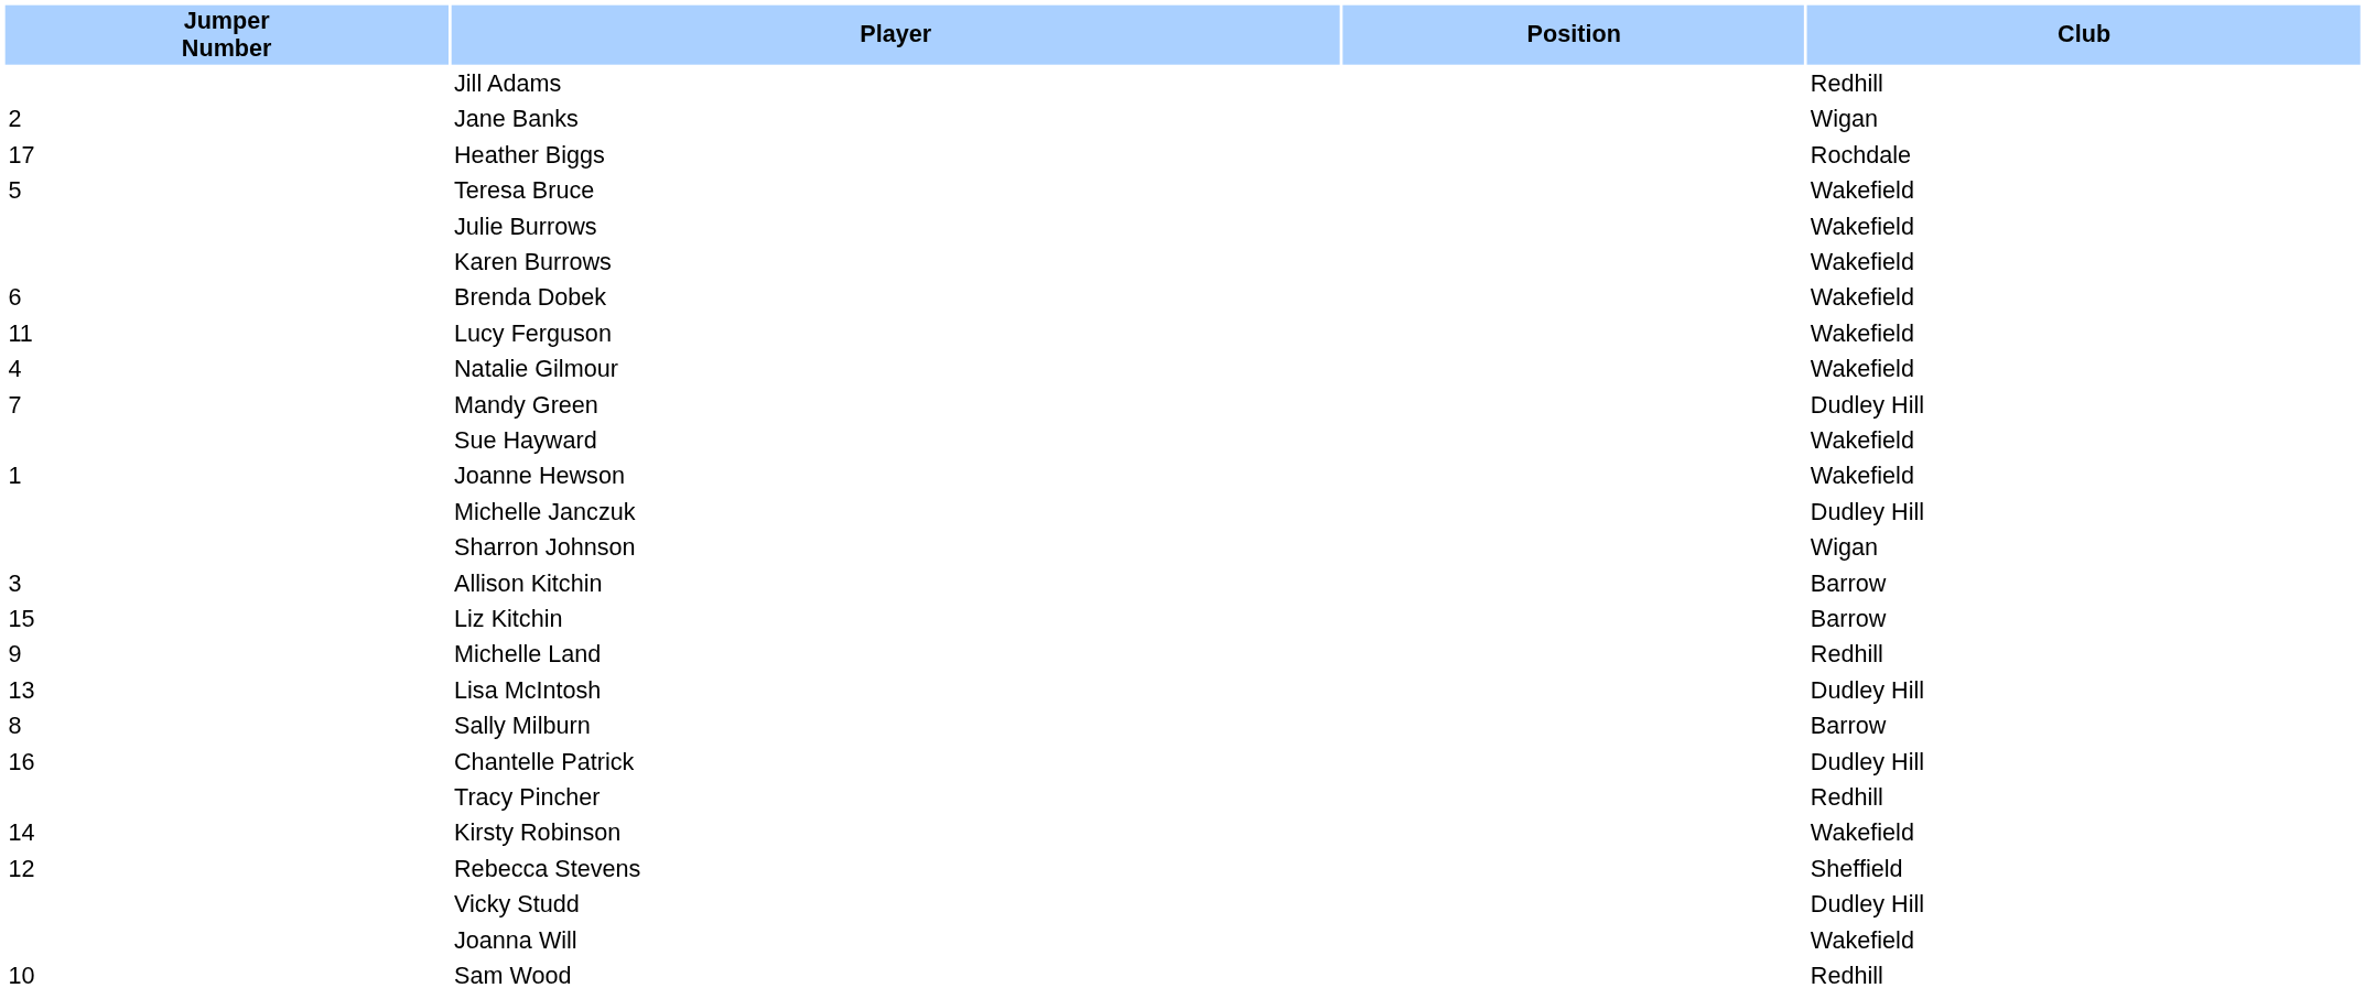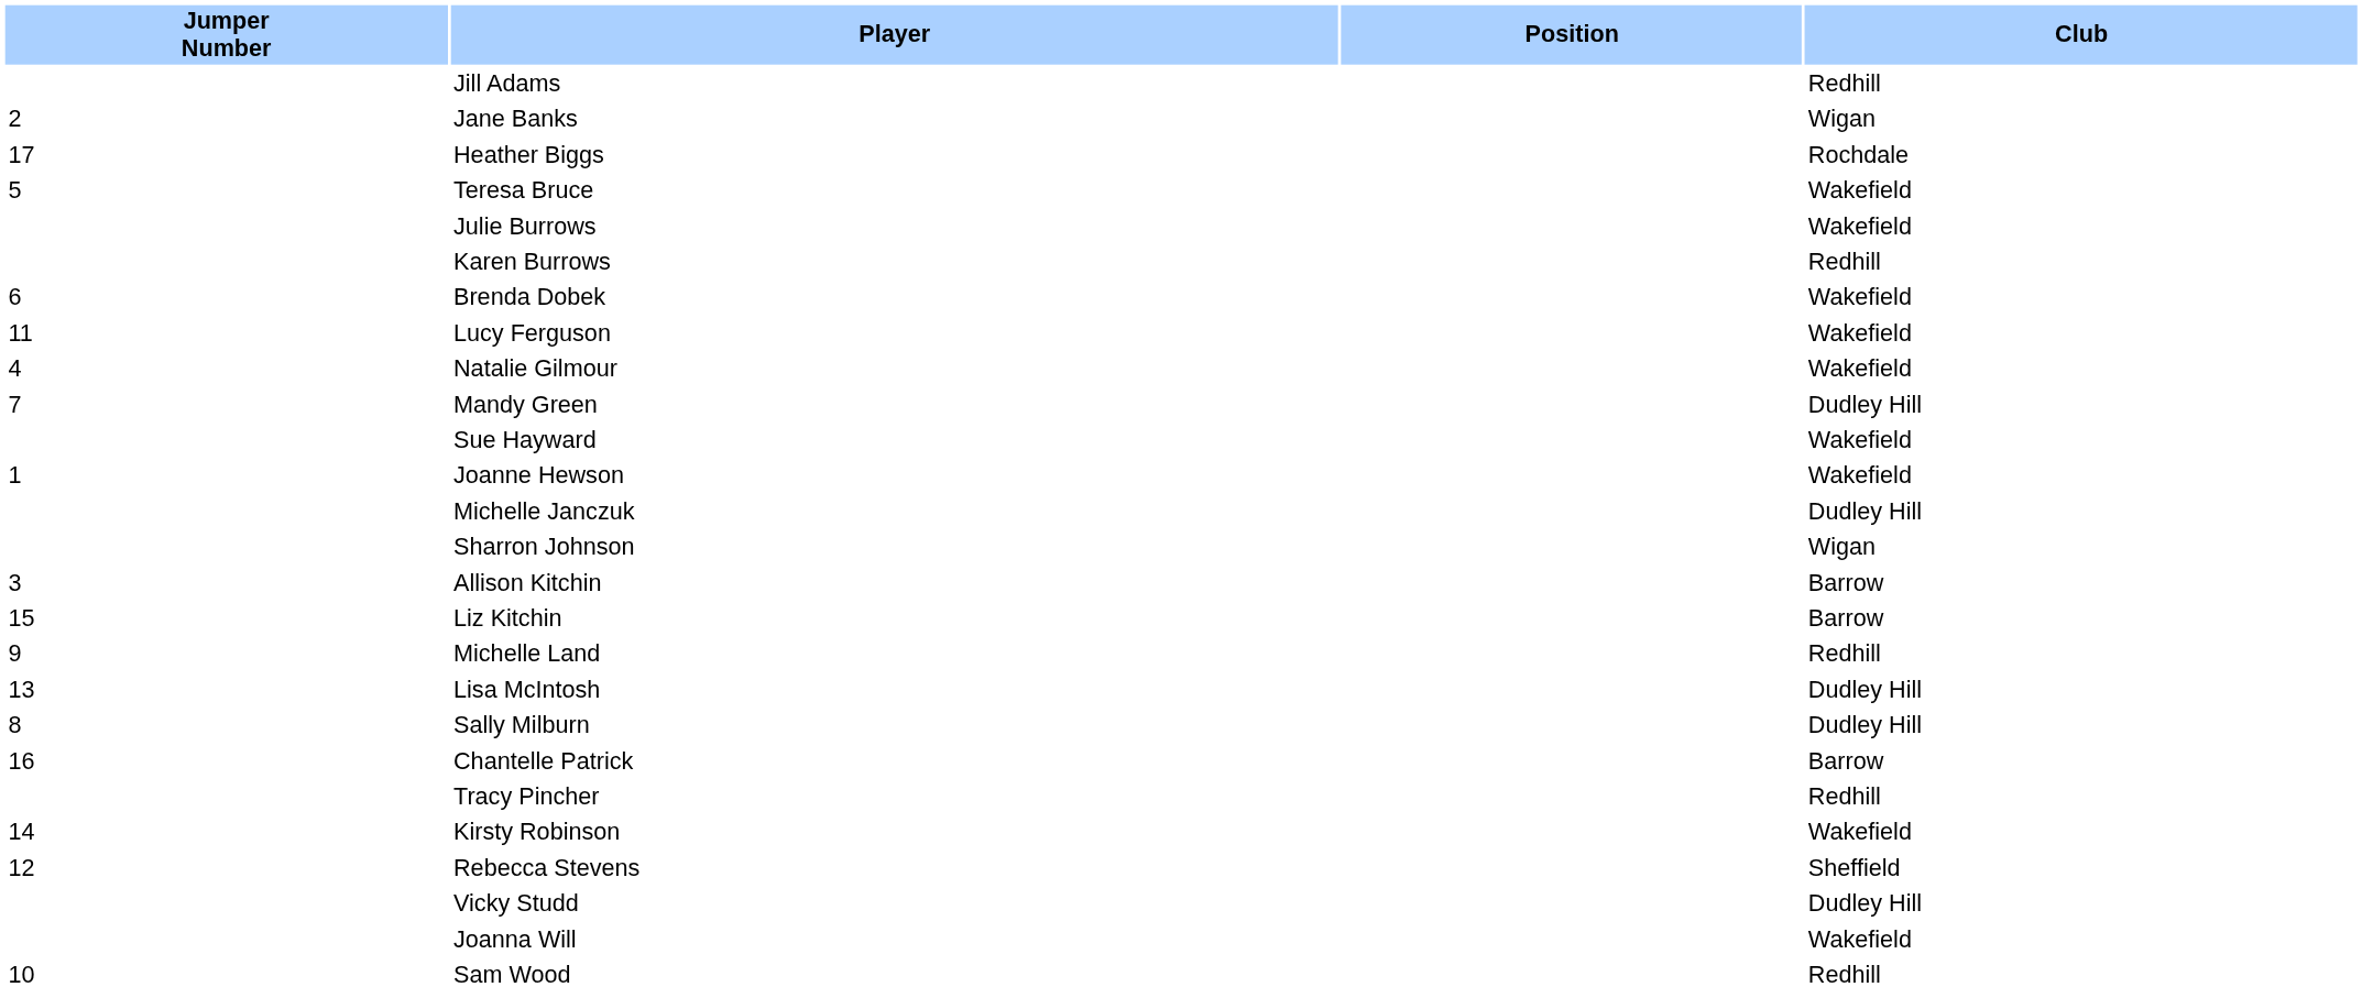 <table class="sortable" border="0" cellspacing="2" cellpadding="2" style="width:80%;" style="text-align:center;">
 <tr style="background:#AAD0FF">
 <th>Jumper<br>Number</th>
 <th>Player</th>
 <th>Position</th>
 <th>Club</th>
 </tr>
 <tr>
 <td></td>
 <td style="text-align:left">Jill Adams</td>
 <td></td>
 <td style="text-align:left"> Redhill</td>
 </tr>
 <tr>
 <td>2</td>
 <td style="text-align:left">Jane Banks</td>
 <td></td>
 <td style="text-align:left"> Wigan</td>
 </tr>
 <tr>
 <td>17</td>
 <td style="text-align:left">Heather Biggs</td>
 <td></td>
 <td style="text-align:left"> Rochdale</td>
 </tr>
 <tr>
 <td>5</td>
 <td style="text-align:left">Teresa Bruce</td>
 <td></td>
 <td style="text-align:left"> Wakefield</td>
 </tr>
 <tr>
 <td></td>
 <td style="text-align:left">Julie Burrows</td>
 <td></td>
 <td style="text-align:left"> Wakefield</td>
 </tr>
 <tr>
 <td></td>
 <td style="text-align:left">Karen Burrows</td>
 <td></td>
-<td style="text-align:left"> Wakefield</td>
+<td style="text-align:left"> Redhill</td>
 </tr>
 <tr>
 <td>6</td>
 <td style="text-align:left">Brenda Dobek</td>
 <td></td>
 <td style="text-align:left"> Wakefield</td>
 </tr>
 <tr>
 <td>11</td>
 <td style="text-align:left">Lucy Ferguson</td>
 <td></td>
 <td style="text-align:left"> Wakefield</td>
 </tr>
 <tr>
 <td>4</td>
 <td style="text-align:left">Natalie Gilmour</td>
 <td></td>
 <td style="text-align:left"> Wakefield</td>
 </tr>
 <tr>
 <td>7</td>
 <td style="text-align:left">Mandy Green</td>
 <td></td>
 <td style="text-align:left"> Dudley Hill</td>
 </tr>
 <tr>
 <td></td>
 <td style="text-align:left">Sue Hayward</td>
 <td></td>
 <td style="text-align:left"> Wakefield</td>
 </tr>
 <tr>
 <td>1</td>
 <td style="text-align:left">Joanne Hewson</td>
 <td></td>
 <td style="text-align:left"> Wakefield</td>
 </tr>
 <tr>
 <td></td>
 <td style="text-align:left">Michelle Janczuk</td>
 <td></td>
 <td style="text-align:left"> Dudley Hill</td>
 </tr>
 <tr>
 <td></td>
 <td style="text-align:left">Sharron Johnson</td>
 <td></td>
 <td style="text-align:left"> Wigan</td>
 </tr>
 <tr>
 <td>3</td>
 <td style="text-align:left">Allison Kitchin</td>
 <td></td>
 <td style="text-align:left"> Barrow</td>
 </tr>
 <tr>
 <td>15</td>
 <td style="text-align:left">Liz Kitchin</td>
 <td></td>
 <td style="text-align:left"> Barrow</td>
 </tr>
 <tr>
 <td>9</td>
 <td style="text-align:left">Michelle Land</td>
 <td></td>
 <td style="text-align:left"> Redhill</td>
 </tr>
 <tr>
 <td>13</td>
 <td style="text-align:left">Lisa McIntosh</td>
 <td></td>
 <td style="text-align:left"> Dudley Hill</td>
 </tr>
 <tr>
 <td>8</td>
 <td style="text-align:left">Sally Milburn</td>
 <td></td>
-<td style="text-align:left"> Barrow</td>
+<td style="text-align:left"> Dudley Hill</td>
 </tr>
 <tr>
 <td>16</td>
 <td style="text-align:left">Chantelle Patrick</td>
 <td></td>
-<td style="text-align:left"> Dudley Hill</td>
+<td style="text-align:left"> Barrow</td>
 </tr>
 <tr>
 <td></td>
 <td style="text-align:left">Tracy Pincher</td>
 <td></td>
 <td style="text-align:left"> Redhill</td>
 </tr>
 <tr>
 <td>14</td>
 <td style="text-align:left">Kirsty Robinson</td>
 <td></td>
 <td style="text-align:left"> Wakefield</td>
 </tr>
 <tr>
 <td>12</td>
 <td style="text-align:left">Rebecca Stevens</td>
 <td></td>
 <td style="text-align:left"> Sheffield</td>
 </tr>
 <tr>
 <td></td>
 <td style="text-align:left">Vicky Studd</td>
 <td></td>
 <td style="text-align:left"> Dudley Hill</td>
 </tr>
 <tr>
 <td></td>
 <td style="text-align:left">Joanna Will</td>
 <td></td>
 <td style="text-align:left"> Wakefield</td>
 </tr>
 <tr>
 <td>10</td>
 <td style="text-align:left">Sam Wood</td>
 <td></td>
 <td style="text-align:left"> Redhill</td>
 </tr>
 </table>
